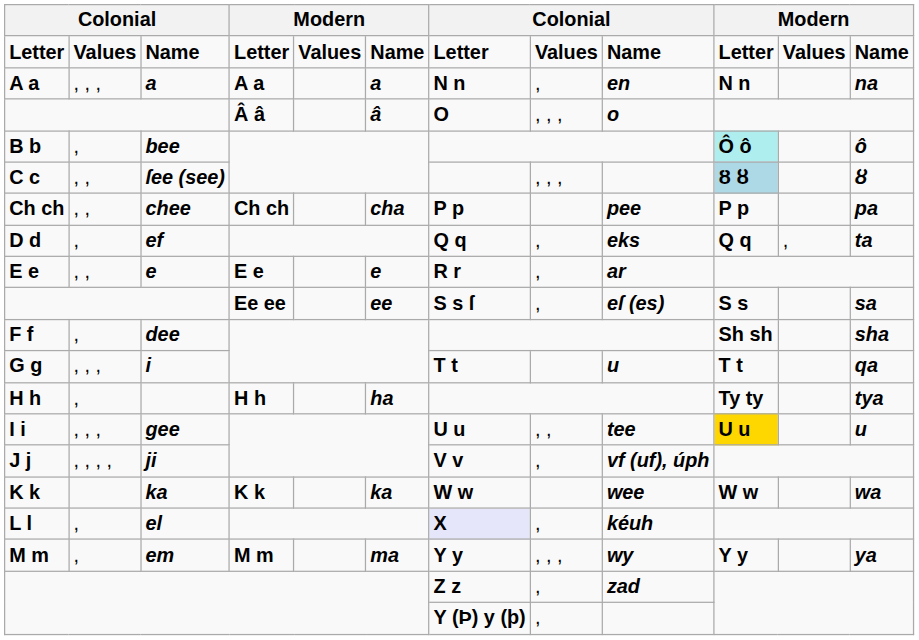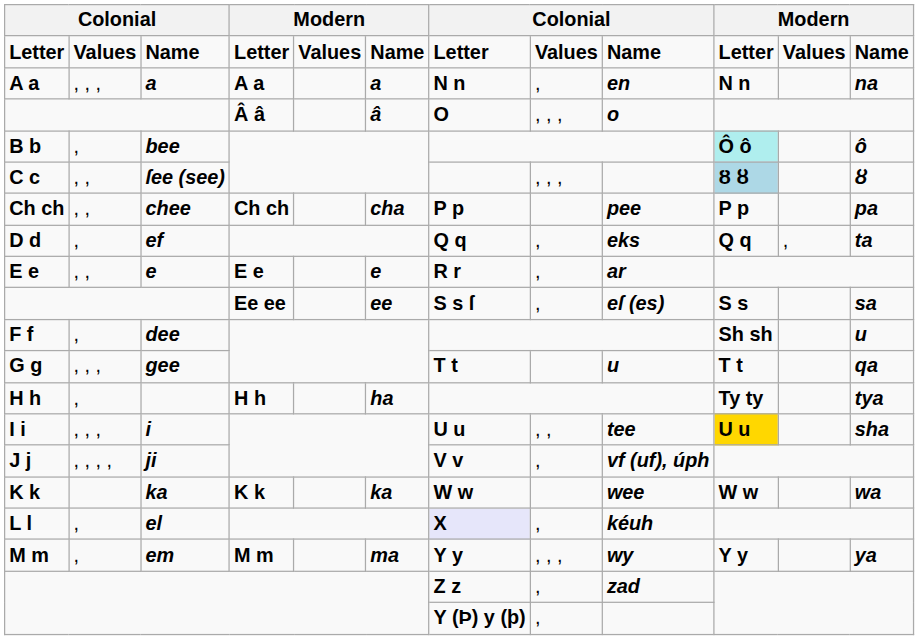 <table class="wikitable">
 <tr>
 <th colspan="3" style="font-weight: bold;">Colonial</th>
 <th colspan="3" style="font-weight: bold;">Modern</th>
 <th colspan="3" style="font-weight: bold;">Colonial</th>
 <th colspan="3" style="font-weight: bold;">Modern</th>
 </tr>
 <tr>
 <td style="font-weight: bold;">Letter</td>
 <td style="font-weight: bold;">Values</td>
 <td style="font-weight: bold;">Name</td>
 <td style="font-weight: bold;">Letter</td>
 <td style="font-weight: bold;">Values</td>
 <td style="font-weight: bold;">Name</td>
 <td style="font-weight: bold;">Letter</td>
 <td style="font-weight: bold;">Values</td>
 <td style="font-weight: bold;">Name</td>
 <td style="font-weight: bold;">Letter</td>
 <td style="font-weight: bold;">Values</td>
 <td style="font-weight: bold;">Name</td>
 </tr>
 <tr>
 <td style="font-weight: bold;">A a</td>
 <td>, , , </td>
 <td style="font-weight: bold; font-style: italic;">a</td>
 <td style="font-weight: bold;">A a</td>
 <td></td>
 <td style="font-weight: bold; font-style: italic;">a</td>
 <td style="font-weight: bold;">N n</td>
 <td>, </td>
 <td style="font-weight: bold; font-style: italic;">en</td>
 <td style="font-weight: bold;">N n</td>
 <td></td>
 <td style="font-weight: bold; font-style: italic;">na</td>
 </tr>
 <tr>
 <td colspan="3" style="font-weight: bold;"></td>
 <td style="font-weight: bold;">Â â</td>
 <td></td>
 <td style="font-weight: bold; font-style: italic;">â</td>
 <td style="font-weight: bold;">O</td>
 <td>, , , </td>
 <td style="font-weight: bold; font-style: italic;">o</td>
 <td colspan="3" style="font-weight: bold;"></td>
 </tr>
 <tr>
 <td style="font-weight: bold;">B b</td>
 <td>, </td>
 <td style="font-weight: bold; font-style: italic;">bee</td>
 <td rowspan="2" colspan="3" style="font-weight: bold;"></td>
 <td colspan="3" style="font-weight: bold;"></td>
 <td style="background: paleturquoise; font-weight: bold;">Ô ô</td>
 <td></td>
 <td style="font-weight: bold; font-style: italic;">ô</td>
 </tr>
 <tr>
 <td style="font-weight: bold;">C c</td>
 <td>, , </td>
 <td style="font-weight: bold; font-style: italic;">ſee (see)</td>
 <td style="font-weight: bold;"></td>
 <td>, , , </td>
 <td style="font-weight: bold; font-style: italic;"></td>
 <td style="background: lightblue; font-weight: bold;">Ȣ ȣ</td>
 <td></td>
 <td style="font-weight: bold; font-style: italic;">ȣ</td>
 </tr>
 <tr>
 <td style="font-weight: bold;">Ch ch</td>
 <td>, , </td>
 <td style="font-weight: bold; font-style: italic;">chee</td>
 <td style="font-weight: bold;">Ch ch</td>
 <td></td>
 <td style="font-weight: bold; font-style: italic;">cha</td>
 <td style="font-weight: bold;">P p</td>
 <td></td>
 <td style="font-weight: bold; font-style: italic;">pee</td>
 <td style="font-weight: bold;">P p</td>
 <td></td>
 <td style="font-weight: bold; font-style: italic;">pa</td>
 </tr>
 <tr>
 <td style="font-weight: bold;">D d</td>
 <td>, </td>
 <td style="font-weight: bold; font-style: italic;">ef</td>
 <td colspan="3" style="font-weight: bold;"></td>
 <td style="font-weight: bold;">Q q</td>
 <td>, </td>
 <td style="font-weight: bold; font-style: italic;">eks</td>
 <td style="font-weight: bold;">Q q</td>
 <td>, </td>
 <td style="font-weight: bold; font-style: italic;">ta</td>
 </tr>
 <tr>
 <td style="font-weight: bold;">E e</td>
 <td>, , </td>
 <td style="font-weight: bold; font-style: italic;">e</td>
 <td style="font-weight: bold;">E e</td>
 <td></td>
 <td style="font-weight: bold; font-style: italic;">e</td>
 <td style="font-weight: bold;">R r</td>
 <td>, </td>
 <td style="font-weight: bold; font-style: italic;">ar</td>
 <td colspan="3" style="font-weight: bold;"></td>
 </tr>
 <tr>
 <td colspan="3" style="font-weight: bold;"></td>
 <td style="font-weight: bold;">Ee ee</td>
 <td></td>
 <td style="font-weight: bold; font-style: italic;">ee</td>
 <td style="font-weight: bold;">S s ſ</td>
 <td>, </td>
 <td style="font-weight: bold; font-style: italic;">eſ (es)</td>
 <td style="font-weight: bold;">S s</td>
 <td></td>
 <td style="font-weight: bold; font-style: italic;">sa</td>
 </tr>
 <tr>
 <td style="font-weight: bold;">F f</td>
 <td>, </td>
 <td style="font-weight: bold; font-style: italic;">dee</td>
 <td rowspan="2" colspan="3" style="font-weight: bold;"></td>
 <td colspan="3" style="font-weight: bold;"></td>
 <td style="font-weight: bold;">Sh sh</td>
 <td></td>
-<td style="font-weight: bold; font-style: italic;">sha</td>
+<td style="font-weight: bold; font-style: italic;">u</td>
 </tr>
 <tr>
 <td style="font-weight: bold;">G g</td>
 <td>, , , </td>
-<td style="font-weight: bold; font-style: italic;">i</td>
+<td style="font-weight: bold; font-style: italic;">gee</td>
 <td style="font-weight: bold;">T t</td>
 <td></td>
 <td style="font-weight: bold; font-style: italic;">u</td>
 <td style="font-weight: bold;">T t</td>
 <td></td>
 <td style="font-weight: bold; font-style: italic;">qa</td>
 </tr>
 <tr>
 <td style="font-weight: bold;">H h</td>
 <td>, </td>
 <td style="font-weight: bold; font-style: italic;"></td>
 <td style="font-weight: bold;">H h</td>
 <td></td>
 <td style="font-weight: bold; font-style: italic;">ha</td>
 <td colspan="3" style="font-weight: bold;"></td>
 <td style="font-weight: bold;">Ty ty</td>
 <td></td>
 <td style="font-weight: bold; font-style: italic;">tya</td>
 </tr>
 <tr>
 <td style="font-weight: bold;">I i</td>
 <td>, , , </td>
-<td style="font-weight: bold; font-style: italic;">gee</td>
+<td style="font-weight: bold; font-style: italic;">i</td>
 <td rowspan="2" colspan="3" style="font-weight: bold;"></td>
 <td style="font-weight: bold;">U u</td>
 <td>, , </td>
 <td style="font-weight: bold; font-style: italic;">tee</td>
 <td style="background: gold; font-weight: bold;">U u</td>
 <td></td>
-<td style="font-weight: bold; font-style: italic;">u</td>
+<td style="font-weight: bold; font-style: italic;">sha</td>
 </tr>
 <tr>
 <td style="font-weight: bold;">J j</td>
 <td>, , , , </td>
 <td style="font-weight: bold; font-style: italic;">ji</td>
 <td style="font-weight: bold;">V v</td>
 <td>, </td>
 <td style="font-weight: bold; font-style: italic;">vf (uf), úph</td>
 <td colspan="3" style="font-weight: bold;"></td>
 </tr>
 <tr>
 <td style="font-weight: bold;">K k</td>
 <td></td>
 <td style="font-weight: bold; font-style: italic;">ka</td>
 <td style="font-weight: bold;">K k</td>
 <td></td>
 <td style="font-weight: bold; font-style: italic;">ka</td>
 <td style="font-weight: bold;">W w</td>
 <td></td>
 <td style="font-weight: bold; font-style: italic;">wee</td>
 <td style="font-weight: bold;">W w</td>
 <td></td>
 <td style="font-weight: bold; font-style: italic;">wa</td>
 </tr>
 <tr>
 <td style="font-weight: bold;">L l</td>
 <td>, </td>
 <td style="font-weight: bold; font-style: italic;">el</td>
 <td colspan="3" style="font-weight: bold;"></td>
 <td style="background: lavender; font-weight: bold;">X</td>
 <td>, </td>
 <td style="font-weight: bold; font-style: italic;">kéuh</td>
 <td colspan="3" style="font-weight: bold;"></td>
 </tr>
 <tr>
 <td style="font-weight: bold;">M m</td>
 <td>, </td>
 <td style="font-weight: bold; font-style: italic;">em</td>
 <td style="font-weight: bold;">M m</td>
 <td></td>
 <td style="font-weight: bold; font-style: italic;">ma</td>
 <td style="font-weight: bold;">Y y</td>
 <td>, , , </td>
 <td style="font-weight: bold; font-style: italic;">wy</td>
 <td style="font-weight: bold;">Y y</td>
 <td></td>
 <td style="font-weight: bold; font-style: italic;">ya</td>
 </tr>
 <tr>
 <td rowspan="2" colspan="6" style="font-weight: bold;"></td>
 <td style="font-weight: bold;">Z z</td>
 <td>, </td>
 <td style="font-weight: bold; font-style: italic;">zad</td>
 <td rowspan="2" colspan="3" style="font-weight: bold;"></td>
 </tr>
 <tr>
 <td style="font-weight: bold;">Y (Þ) y (þ)</td>
 <td>, </td>
 <td></td>
 </tr>
 </table>
